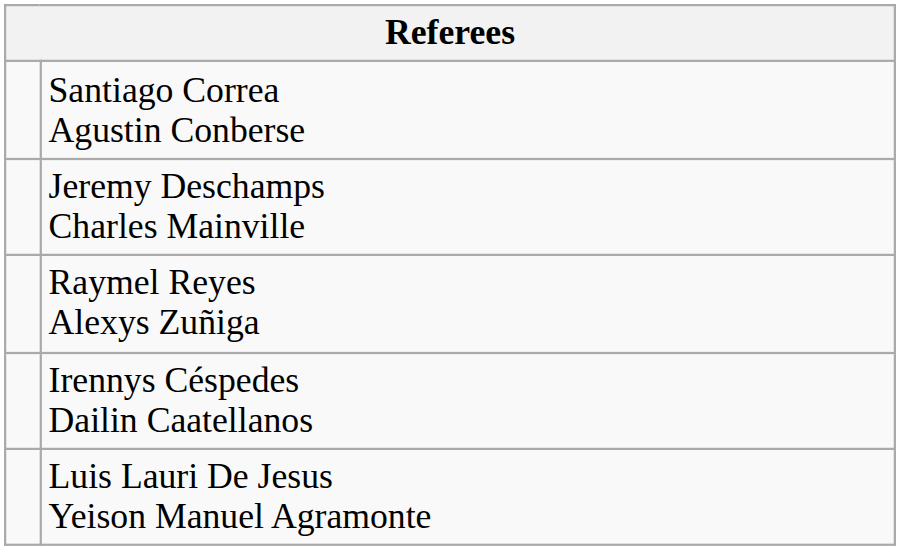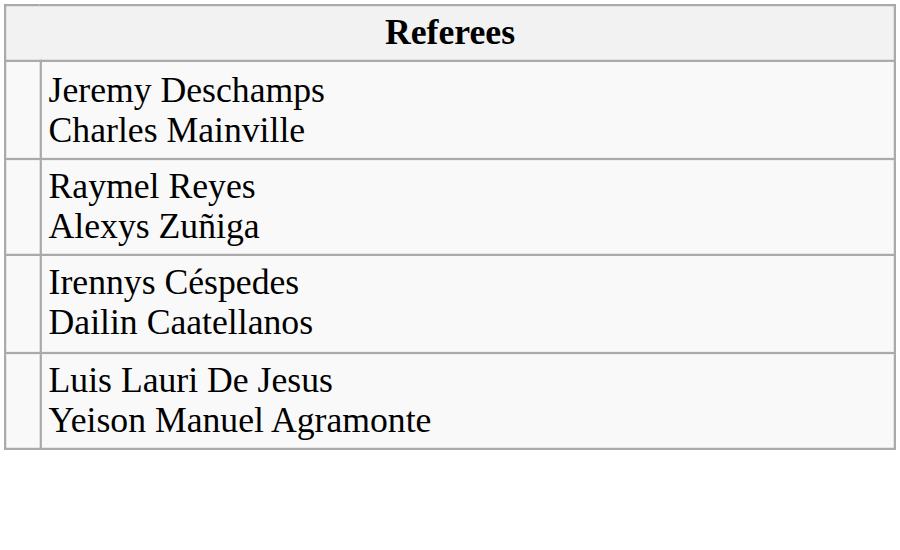 <table class="wikitable" style="width:400px;">
 <tr>
 <th colspan=2>Referees</th>
-</tr>
-<tr>
-<td align=left></td>
-<td>Santiago Correa<br>Agustin Conberse</td>
 </tr>
 <tr>
 <td align=left></td>
 <td>Jeremy Deschamps<br>Charles Mainville</td>
 </tr>
 <tr>
 <td align=left></td>
 <td>Raymel Reyes<br>Alexys Zuñiga</td>
 </tr>
 <tr>
 <td align=left></td>
 <td>Irennys Céspedes<br>Dailin Caatellanos</td>
 </tr>
 <tr>
 <td align=left></td>
 <td>Luis Lauri De Jesus<br>Yeison Manuel Agramonte</td>
 </tr>
 </table>
